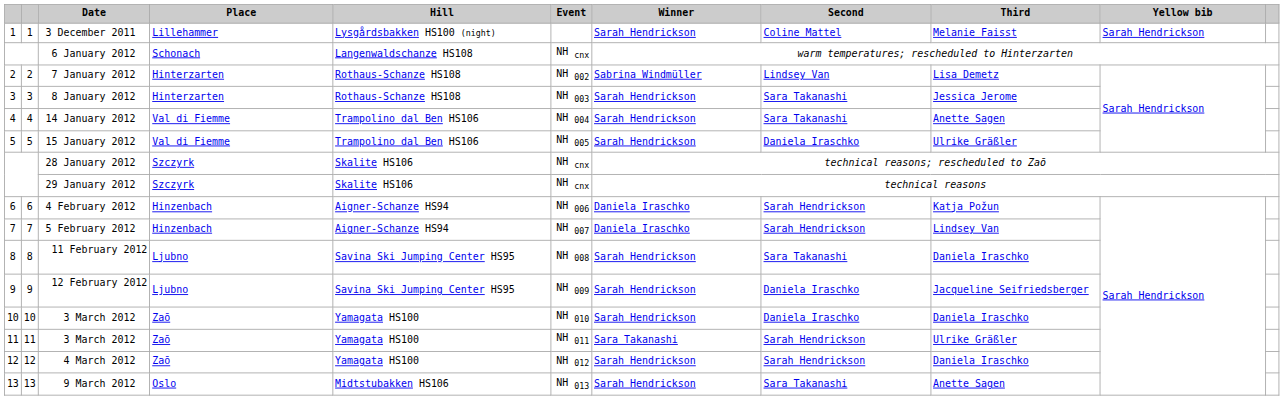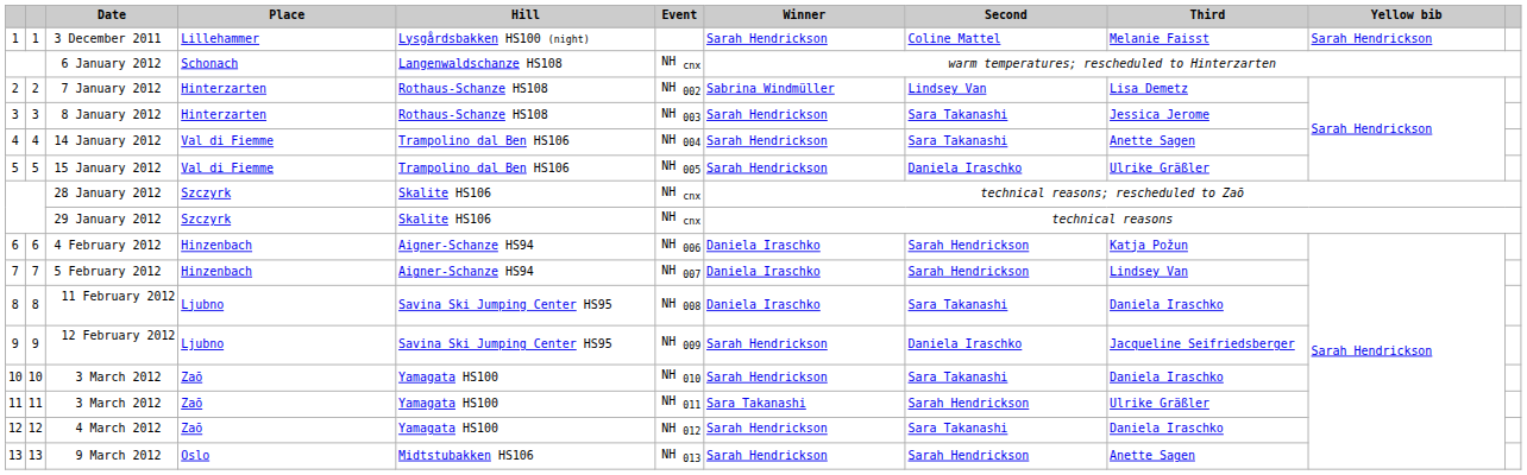 <table class="wikitable plainrowheaders" style="background:#fff; font-size:86%; line-height:16px; border:grey solid 1px; border-collapse:collapse;">
 <tr>
 <th scope="col" style="background:#ccc; width=20 px;"></th>
 <th scope="col" style="background:#ccc; width=30 px;"></th>
 <th scope="col" style="background:#ccc; width:120px;">Date</th>
 <th scope="col" style="background:#ccc; width:200px;">Place</th>
 <th scope="col" style="background:#ccc; width:240px;">Hill</th>
 <th scope="col" style="background:#ccc; width:40px;">Event</th>
 <th scope="col" style="background:#ccc; width:185px;">Winner</th>
 <th scope="col" style="background:#ccc; width:185px;">Second</th>
 <th scope="col" style="background:#ccc; width:185px;">Third</th>
 <th scope="col" style="background:#ccc; width:180px;">Yellow bib</th>
 <th scope="col" style="background:#ccc; width:10px;"></th>
 </tr>
 <tr>
 <td align=center>1</td>
 <td align=center>1</td>
 <td align=right>3 December 2011  </td>
 <td> <a href='#'>Lillehammer</a></td>
 <td><a href='#'>Lysgårdsbakken</a> HS100 <small>(night)</small></td>
 <td align=right></td>
 <td> <a href='#'>Sarah Hendrickson</a></td>
 <td> <a href='#'>Coline Mattel</a></td>
 <td> <a href='#'>Melanie Faisst</a></td>
 <td> <a href='#'>Sarah Hendrickson</a></td>
 <td></td>
 </tr>
 <tr>
 <td colspan=2></td>
 <td align=right>6 January 2012  </td>
 <td> <a href='#'>Schonach</a></td>
 <td><a href='#'>Langenwaldschanze</a> HS108</td>
 <td align=right>NH <sub>cnx</sub></td>
 <td colspan=5 align=center><em>warm temperatures; rescheduled to Hinterzarten</em></td>
 </tr>
 <tr>
 <td align=center>2</td>
 <td align=center>2</td>
 <td align=right>7 January 2012  </td>
 <td> <a href='#'>Hinterzarten</a></td>
 <td><a href='#'>Rothaus-Schanze</a> HS108</td>
 <td align=right>NH <sub>002</sub></td>
 <td> <a href='#'>Sabrina Windmüller</a></td>
 <td> <a href='#'>Lindsey Van</a></td>
 <td> <a href='#'>Lisa Demetz</a></td>
 <td rowspan=4> <a href='#'>Sarah Hendrickson</a></td>
 <td></td>
 </tr>
 <tr>
 <td align=center>3</td>
 <td align=center>3</td>
 <td align=right>8 January 2012  </td>
 <td> <a href='#'>Hinterzarten</a></td>
 <td><a href='#'>Rothaus-Schanze</a> HS108</td>
 <td align=right>NH <sub>003</sub></td>
 <td> <a href='#'>Sarah Hendrickson</a></td>
 <td> <a href='#'>Sara Takanashi</a></td>
 <td> <a href='#'>Jessica Jerome</a></td>
 <td></td>
 </tr>
 <tr>
 <td align=center>4</td>
 <td align=center>4</td>
 <td align=right>14 January 2012  </td>
 <td> <a href='#'>Val di Fiemme</a></td>
 <td><a href='#'>Trampolino dal Ben</a> HS106</td>
 <td align=right>NH <sub>004</sub></td>
 <td> <a href='#'>Sarah Hendrickson</a></td>
 <td> <a href='#'>Sara Takanashi</a></td>
 <td> <a href='#'>Anette Sagen</a></td>
 <td></td>
 </tr>
 <tr>
 <td align=center>5</td>
 <td align=center>5</td>
 <td align=right>15 January 2012  </td>
 <td> <a href='#'>Val di Fiemme</a></td>
 <td><a href='#'>Trampolino dal Ben</a> HS106</td>
 <td align=right>NH <sub>005</sub></td>
 <td> <a href='#'>Sarah Hendrickson</a></td>
 <td> <a href='#'>Daniela Iraschko</a></td>
 <td> <a href='#'>Ulrike Gräßler</a></td>
 <td></td>
 </tr>
 <tr>
 <td rowspan=2 colspan=2></td>
 <td align=right>28 January 2012  </td>
 <td> <a href='#'>Szczyrk</a></td>
 <td><a href='#'>Skalite</a> HS106</td>
 <td align=right>NH <sub>cnx</sub></td>
 <td colspan=5 align=center><em>technical reasons; rescheduled to Zaō</em></td>
 </tr>
 <tr>
 <td align=right>29 January 2012  </td>
 <td> <a href='#'>Szczyrk</a></td>
 <td><a href='#'>Skalite</a> HS106</td>
 <td align=right>NH <sub>cnx</sub></td>
 <td colspan=5 align=center><em>technical reasons</em></td>
 </tr>
 <tr>
 <td align=center>6</td>
 <td align=center>6</td>
 <td align=right>4 February 2012  </td>
 <td> <a href='#'>Hinzenbach</a></td>
 <td><a href='#'>Aigner-Schanze</a> HS94</td>
 <td align=right>NH <sub>006</sub></td>
 <td> <a href='#'>Daniela Iraschko</a></td>
 <td> <a href='#'>Sarah Hendrickson</a></td>
 <td> <a href='#'>Katja Požun</a></td>
 <td rowspan=8> <a href='#'>Sarah Hendrickson</a></td>
 <td></td>
 </tr>
 <tr>
 <td align=center>7</td>
 <td align=center>7</td>
 <td align=right>5 February 2012  </td>
 <td> <a href='#'>Hinzenbach</a></td>
 <td><a href='#'>Aigner-Schanze</a> HS94</td>
 <td align=right>NH <sub>007</sub></td>
 <td> <a href='#'>Daniela Iraschko</a></td>
 <td> <a href='#'>Sarah Hendrickson</a></td>
 <td> <a href='#'>Lindsey Van</a></td>
 <td></td>
 </tr>
 <tr>
 <td align=center>8</td>
 <td align=center>8</td>
 <td align=right>11 February 2012  </td>
 <td> <a href='#'>Ljubno</a></td>
 <td><a href='#'>Savina Ski Jumping Center</a> HS95</td>
 <td align=right>NH <sub>008</sub></td>
-<td> <a href='#'>Sarah Hendrickson</a></td>
+<td> <a href='#'>Daniela Iraschko</a></td>
 <td> <a href='#'>Sara Takanashi</a></td>
 <td> <a href='#'>Daniela Iraschko</a></td>
 <td></td>
 </tr>
 <tr>
 <td align=center>9</td>
 <td align=center>9</td>
 <td align=right>12 February 2012  </td>
 <td> <a href='#'>Ljubno</a></td>
 <td><a href='#'>Savina Ski Jumping Center</a> HS95</td>
 <td align=right>NH <sub>009</sub></td>
 <td> <a href='#'>Sarah Hendrickson</a></td>
 <td> <a href='#'>Daniela Iraschko</a></td>
 <td> <a href='#'>Jacqueline Seifriedsberger</a></td>
 <td></td>
 </tr>
 <tr>
 <td align=center>10</td>
 <td align=center>10</td>
 <td align=right>3 March 2012  </td>
 <td> <a href='#'>Zaō</a></td>
 <td><a href='#'>Yamagata</a> HS100</td>
 <td align=right>NH <sub>010</sub></td>
 <td> <a href='#'>Sarah Hendrickson</a></td>
-<td> <a href='#'>Daniela Iraschko</a></td>
+<td> <a href='#'>Sara Takanashi</a></td>
 <td> <a href='#'>Daniela Iraschko</a></td>
 <td></td>
 </tr>
 <tr>
 <td align=center>11</td>
 <td align=center>11</td>
 <td align=right>3 March 2012  </td>
 <td> <a href='#'>Zaō</a></td>
 <td><a href='#'>Yamagata</a> HS100</td>
 <td align=right>NH <sub>011</sub></td>
 <td> <a href='#'>Sara Takanashi</a></td>
 <td> <a href='#'>Sarah Hendrickson</a></td>
 <td> <a href='#'>Ulrike Gräßler</a></td>
 <td></td>
 </tr>
 <tr>
 <td align=center>12</td>
 <td align=center>12</td>
 <td align=right>4 March 2012  </td>
 <td> <a href='#'>Zaō</a></td>
 <td><a href='#'>Yamagata</a> HS100</td>
 <td align=right>NH <sub>012</sub></td>
 <td> <a href='#'>Sarah Hendrickson</a></td>
-<td> <a href='#'>Sarah Hendrickson</a></td>
+<td> <a href='#'>Sara Takanashi</a></td>
 <td> <a href='#'>Daniela Iraschko</a></td>
 <td></td>
 </tr>
 <tr>
 <td align=center>13</td>
 <td align=center>13</td>
 <td align=right>9 March 2012  </td>
 <td> <a href='#'>Oslo</a></td>
 <td><a href='#'>Midtstubakken</a> HS106</td>
 <td align=right>NH <sub>013</sub></td>
 <td> <a href='#'>Sarah Hendrickson</a></td>
-<td> <a href='#'>Sara Takanashi</a></td>
+<td> <a href='#'>Sarah Hendrickson</a></td>
 <td> <a href='#'>Anette Sagen</a></td>
 <td></td>
 </tr>
 </table>
